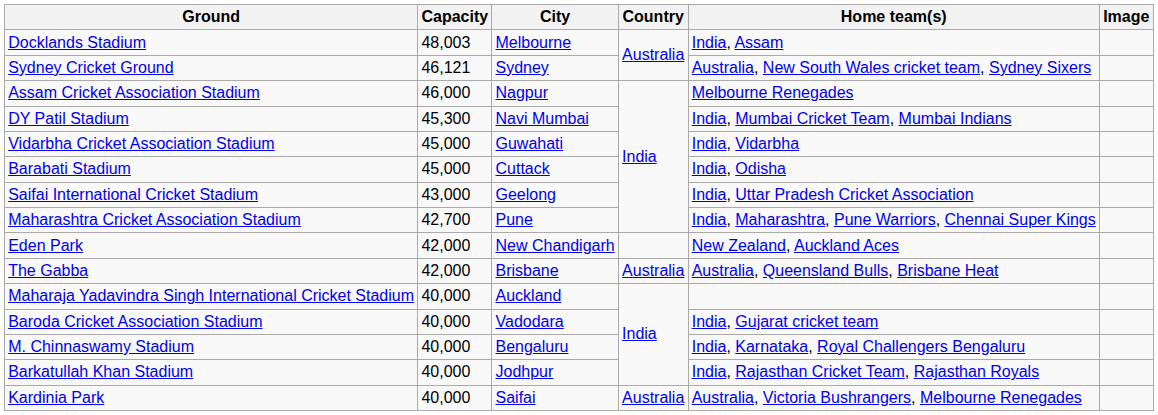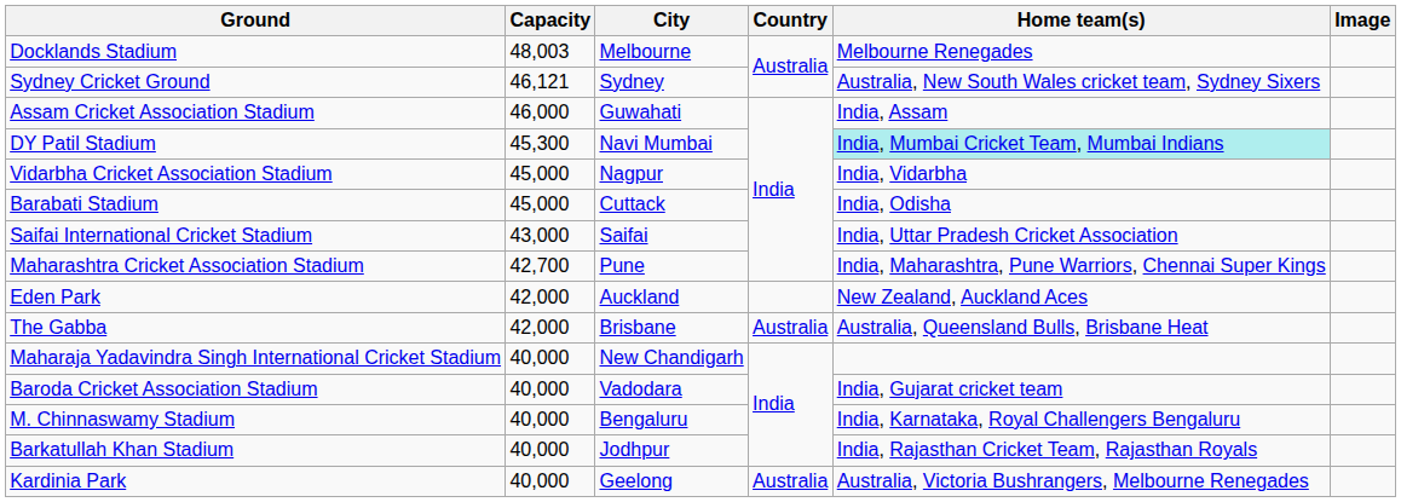 <table class="wikitable sortable">
 <tr>
 <th>Ground</th>
 <th>Capacity</th>
 <th>City</th>
 <th>Country</th>
 <th>Home team(s)</th>
 <th class=unsortable>Image</th>
 </tr>
 <tr>
 <td><a href='#'>Docklands Stadium</a></td>
 <td>48,003</td>
 <td><a href='#'>Melbourne</a></td>
 <td rowspan="2"> <a href='#'>Australia</a></td>
-<td><a href='#'>India</a>, <a href='#'>Assam</a></td>
+<td><a href='#'>Melbourne Renegades</a></td>
 <td></td>
 </tr>
 <tr>
 <td><a href='#'>Sydney Cricket Ground</a></td>
 <td>46,121</td>
 <td><a href='#'>Sydney</a></td>
 <td><a href='#'>Australia</a>, <a href='#'>New South Wales cricket team</a>, <a href='#'>Sydney Sixers</a></td>
 <td></td>
 </tr>
 <tr>
 </tr>
 <tr>
 <td><a href='#'>Assam Cricket Association Stadium</a></td>
 <td>46,000</td>
-<td><a href='#'>Nagpur</a></td>
+<td><a href='#'>Guwahati</a></td>
 <td rowspan="6"> <a href='#'>India</a></td>
-<td><a href='#'>Melbourne Renegades</a></td>
+<td><a href='#'>India</a>, <a href='#'>Assam</a></td>
 <td></td>
 </tr>
 <tr>
 <td><a href='#'>DY Patil Stadium</a></td>
 <td>45,300</td>
 <td><a href='#'>Navi Mumbai</a></td>
-<td><a href='#'>India</a>, <a href='#'>Mumbai Cricket Team</a>, <a href='#'>Mumbai Indians</a></td>
+<td style="background: paleturquoise;"><a href='#'>India</a>, <a href='#'>Mumbai Cricket Team</a>, <a href='#'>Mumbai Indians</a></td>
 <td></td>
 </tr>
 <tr>
 <td><a href='#'>Vidarbha Cricket Association Stadium</a></td>
 <td>45,000</td>
-<td><a href='#'>Guwahati</a></td>
+<td><a href='#'>Nagpur</a></td>
 <td><a href='#'>India</a>, <a href='#'>Vidarbha</a></td>
 <td></td>
 </tr>
 <tr>
 <td><a href='#'>Barabati Stadium</a></td>
 <td>45,000</td>
 <td><a href='#'>Cuttack</a></td>
 <td><a href='#'>India</a>, <a href='#'>Odisha</a></td>
 <td></td>
 </tr>
 <tr>
 <td><a href='#'>Saifai International Cricket Stadium</a></td>
 <td>43,000</td>
-<td><a href='#'>Geelong</a></td>
+<td><a href='#'>Saifai</a></td>
 <td><a href='#'>India</a>, <a href='#'>Uttar Pradesh Cricket Association</a></td>
 <td></td>
 </tr>
 <tr>
 <td><a href='#'>Maharashtra Cricket Association Stadium</a></td>
 <td>42,700</td>
 <td><a href='#'>Pune</a></td>
 <td><a href='#'>India</a>, <a href='#'>Maharashtra</a>, <a href='#'>Pune Warriors</a>, <a href='#'>Chennai Super Kings</a></td>
 <td></td>
 </tr>
 <tr>
 <td><a href='#'>Eden Park</a></td>
 <td>42,000</td>
-<td><a href='#'>New Chandigarh</a></td>
+<td><a href='#'>Auckland</a></td>
 <td></td>
 <td><a href='#'>New Zealand</a>, <a href='#'>Auckland Aces</a></td>
 <td></td>
 </tr>
 <tr>
 <td><a href='#'>The Gabba</a></td>
 <td>42,000</td>
 <td><a href='#'>Brisbane</a></td>
 <td> <a href='#'>Australia</a></td>
 <td><a href='#'>Australia</a>, <a href='#'>Queensland Bulls</a>, <a href='#'>Brisbane Heat</a></td>
 <td></td>
 </tr>
 <tr>
 <td><a href='#'>Maharaja Yadavindra Singh International Cricket Stadium</a></td>
 <td>40,000</td>
-<td><a href='#'>Auckland</a></td>
+<td><a href='#'>New Chandigarh</a></td>
 <td rowspan="4"> <a href='#'>India</a></td>
 <td></td>
 </tr>
 <tr>
 <td><a href='#'>Baroda Cricket Association Stadium</a></td>
 <td>40,000</td>
 <td><a href='#'>Vadodara</a></td>
 <td><a href='#'>India</a>, <a href='#'>Gujarat cricket team</a></td>
 <td></td>
 </tr>
 <tr>
 <td><a href='#'>M. Chinnaswamy Stadium</a></td>
 <td>40,000</td>
 <td><a href='#'>Bengaluru</a></td>
 <td><a href='#'>India</a>, <a href='#'>Karnataka</a>, <a href='#'>Royal Challengers Bengaluru</a></td>
 <td></td>
 </tr>
 <tr>
 <td><a href='#'>Barkatullah Khan Stadium</a></td>
 <td>40,000</td>
 <td><a href='#'>Jodhpur</a></td>
 <td><a href='#'>India</a>, <a href='#'>Rajasthan Cricket Team</a>, <a href='#'>Rajasthan Royals</a></td>
 <td></td>
 </tr>
 <tr>
 <td><a href='#'>Kardinia Park</a></td>
 <td>40,000</td>
-<td><a href='#'>Saifai</a></td>
+<td><a href='#'>Geelong</a></td>
 <td> <a href='#'>Australia</a></td>
 <td><a href='#'>Australia</a>, <a href='#'>Victoria Bushrangers</a>, <a href='#'>Melbourne Renegades</a></td>
 <td></td>
 </tr>
 </table>
